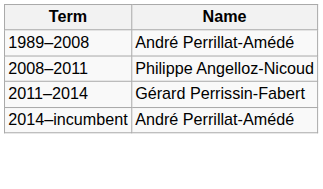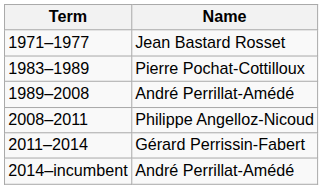 <table class="wikitable">
 <tr>
 <th>Term</th>
 <th>Name</th>
+</tr>
+<tr>
+<td>1971–1977</td>
+<td>Jean Bastard Rosset</td>
+</tr>
+<tr>
+<td>1983–1989</td>
+<td>Pierre Pochat-Cottilloux</td>
 </tr>
 <tr>
 <td>1989–2008</td>
 <td>André Perrillat-Amédé</td>
 </tr>
 <tr>
 <td>2008–2011</td>
 <td>Philippe Angelloz-Nicoud</td>
 </tr>
 <tr>
 <td>2011–2014</td>
 <td>Gérard Perrissin-Fabert</td>
 </tr>
 <tr>
 <td>2014–incumbent</td>
 <td>André Perrillat-Amédé</td>
 </tr>
 </table>
